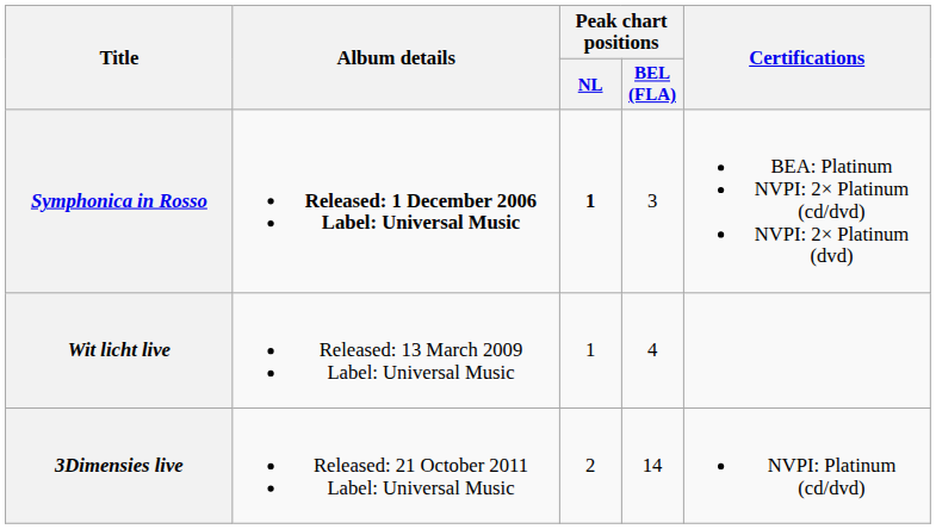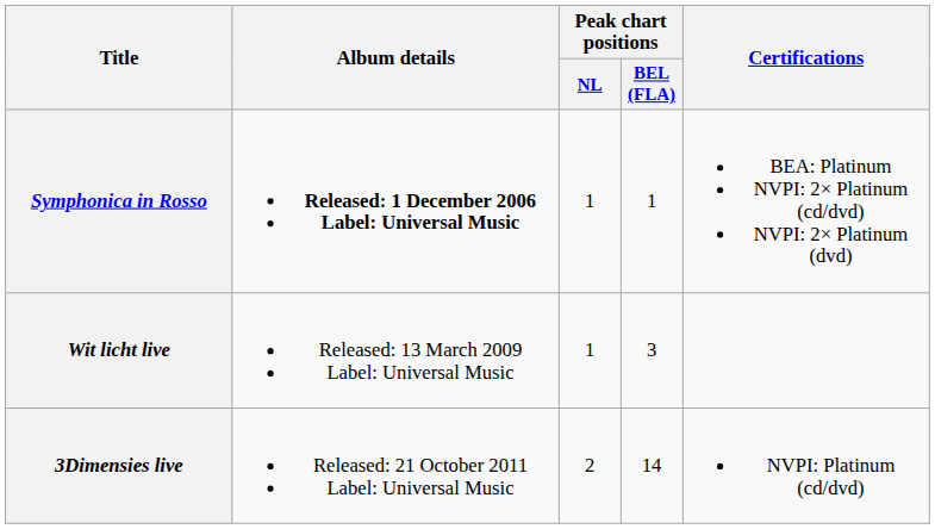 <table class="wikitable plainrowheaders" style="text-align:center;" border="1">
 <tr>
 <th scope="col" rowspan="2" style="width:11em;">Title</th>
 <th scope="col" rowspan="2" style="width:16em;">Album details</th>
 <th scope="col" colspan="2">Peak chart positions</th>
 <th scope="col" rowspan="2" style="width:12em;"><a href='#'>Certifications</a></th>
 </tr>
 <tr>
 <th scope="col" style="width:3em;font-size:90%;"><a href='#'>NL</a><br></th>
 <th scope="col" style="width:3em;font-size:90%;"><a href='#'>BEL<br>(FLA)</a><br></th>
 </tr>
 <tr>
 <th scope="row"><em><a href='#'>Symphonica in Rosso</a></em></th>
 <td><strong><br><ul><li>Released: 1 December 2006</li><li>Label: Universal Music</li></ul></strong></td>
-<td><strong>1</strong></td>
-<td>3</td>
+<td>1</td>
+<td>1</td>
 <td><br><ul><li>BEA: Platinum</li><li>NVPI: 2× Platinum (cd/dvd)</li><li>NVPI: 2× Platinum (dvd)</li></ul></td>
 </tr>
 <tr>
 <th scope="row"><em>Wit licht live</em></th>
 <td><br><ul><li>Released: 13 March 2009</li><li>Label: Universal Music</li></ul></td>
 <td>1</td>
-<td>4</td>
+<td>3</td>
 <td></td>
 </tr>
 <tr>
 <th scope="row"><em>3Dimensies live</em></th>
 <td><br><ul><li>Released: 21 October 2011</li><li>Label: Universal Music</li></ul></td>
 <td>2</td>
 <td>14</td>
 <td><br><ul><li>NVPI: Platinum (cd/dvd)</li></ul></td>
 </tr>
 </table>
